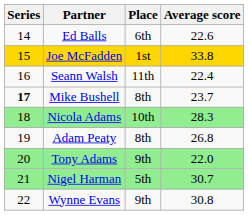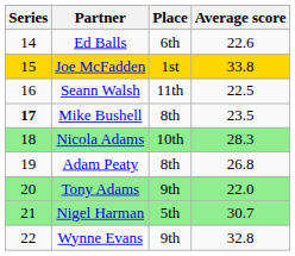 <table class="wikitable sortable" style="margin:auto; text-align:center;">
 <tr>
 <th>Series</th>
 <th>Partner</th>
 <th>Place</th>
 <th>Average score</th>
 </tr>
 <tr>
 <td>14</td>
 <td><a href='#'>Ed Balls</a></td>
 <td>6th</td>
 <td>22.6</td>
 </tr>
 <tr style="background:gold">
 <td>15</td>
 <td><a href='#'>Joe McFadden</a></td>
 <td>1st</td>
 <td>33.8</td>
 </tr>
 <tr>
 <td>16</td>
 <td><a href='#'>Seann Walsh</a></td>
 <td>11th</td>
-<td>22.4</td>
+<td>22.5</td>
 </tr>
 <tr>
 <td><strong>17</strong></td>
 <td><a href='#'>Mike Bushell</a></td>
 <td>8th</td>
-<td>23.7</td>
+<td>23.5</td>
 </tr>
 <tr style="background:lightgreen">
 <td>18</td>
 <td><a href='#'>Nicola Adams</a></td>
 <td>10th</td>
 <td>28.3</td>
 </tr>
 <tr>
 <td>19</td>
 <td><a href='#'>Adam Peaty</a></td>
 <td>8th</td>
 <td>26.8</td>
 </tr>
 <tr style="background:lightgreen">
 <td>20</td>
 <td><a href='#'>Tony Adams</a></td>
 <td>9th</td>
 <td>22.0</td>
 </tr>
 <tr style="background:lightgreen">
 <td>21</td>
 <td><a href='#'>Nigel Harman</a></td>
 <td>5th</td>
 <td>30.7</td>
 </tr>
 <tr>
 <td>22</td>
 <td><a href='#'>Wynne Evans</a></td>
 <td>9th</td>
-<td>30.8</td>
+<td>32.8</td>
 </tr>
 </table>
